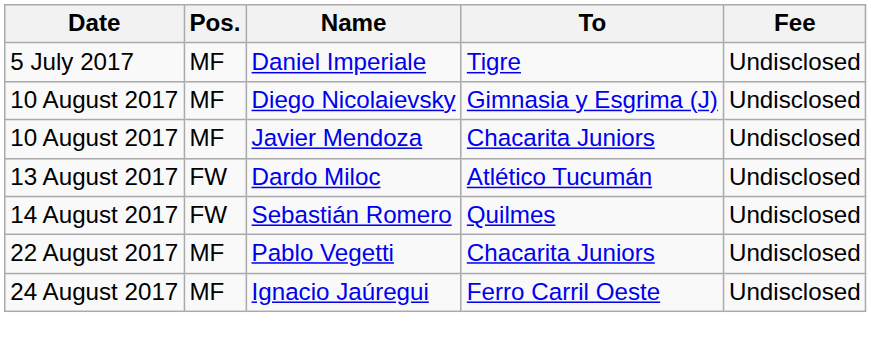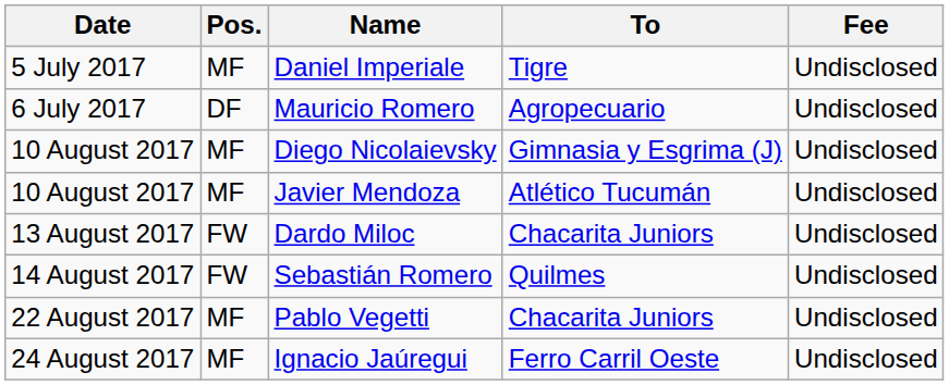 <table class="wikitable">
 <tr>
 <th>Date</th>
 <th>Pos.</th>
 <th>Name</th>
 <th>To</th>
 <th>Fee</th>
 </tr>
 <tr>
 <td>5 July 2017</td>
 <td>MF</td>
 <td> <a href='#'>Daniel Imperiale</a></td>
 <td> <a href='#'>Tigre</a></td>
 <td>Undisclosed</td>
 </tr>
 <tr>
+<td>6 July 2017</td>
+<td>DF</td>
+<td> <a href='#'>Mauricio Romero</a></td>
+<td> <a href='#'>Agropecuario</a></td>
+<td>Undisclosed</td>
+</tr>
+<tr>
 <td>10 August 2017</td>
 <td>MF</td>
 <td> <a href='#'>Diego Nicolaievsky</a></td>
 <td> <a href='#'>Gimnasia y Esgrima (J)</a></td>
 <td>Undisclosed</td>
 </tr>
 <tr>
 <td>10 August 2017</td>
 <td>MF</td>
 <td> <a href='#'>Javier Mendoza</a></td>
-<td> <a href='#'>Chacarita Juniors</a></td>
+<td> <a href='#'>Atlético Tucumán</a></td>
 <td>Undisclosed</td>
 </tr>
 <tr>
 <td>13 August 2017</td>
 <td>FW</td>
 <td> <a href='#'>Dardo Miloc</a></td>
-<td> <a href='#'>Atlético Tucumán</a></td>
+<td> <a href='#'>Chacarita Juniors</a></td>
 <td>Undisclosed</td>
 </tr>
 <tr>
 <td>14 August 2017</td>
 <td>FW</td>
 <td> <a href='#'>Sebastián Romero</a></td>
 <td> <a href='#'>Quilmes</a></td>
 <td>Undisclosed</td>
 </tr>
 <tr>
 <td>22 August 2017</td>
 <td>MF</td>
 <td> <a href='#'>Pablo Vegetti</a></td>
 <td> <a href='#'>Chacarita Juniors</a></td>
 <td>Undisclosed</td>
 </tr>
 <tr>
 <td>24 August 2017</td>
 <td>MF</td>
 <td> <a href='#'>Ignacio Jaúregui</a></td>
 <td> <a href='#'>Ferro Carril Oeste</a></td>
 <td>Undisclosed</td>
 </tr>
 </table>
